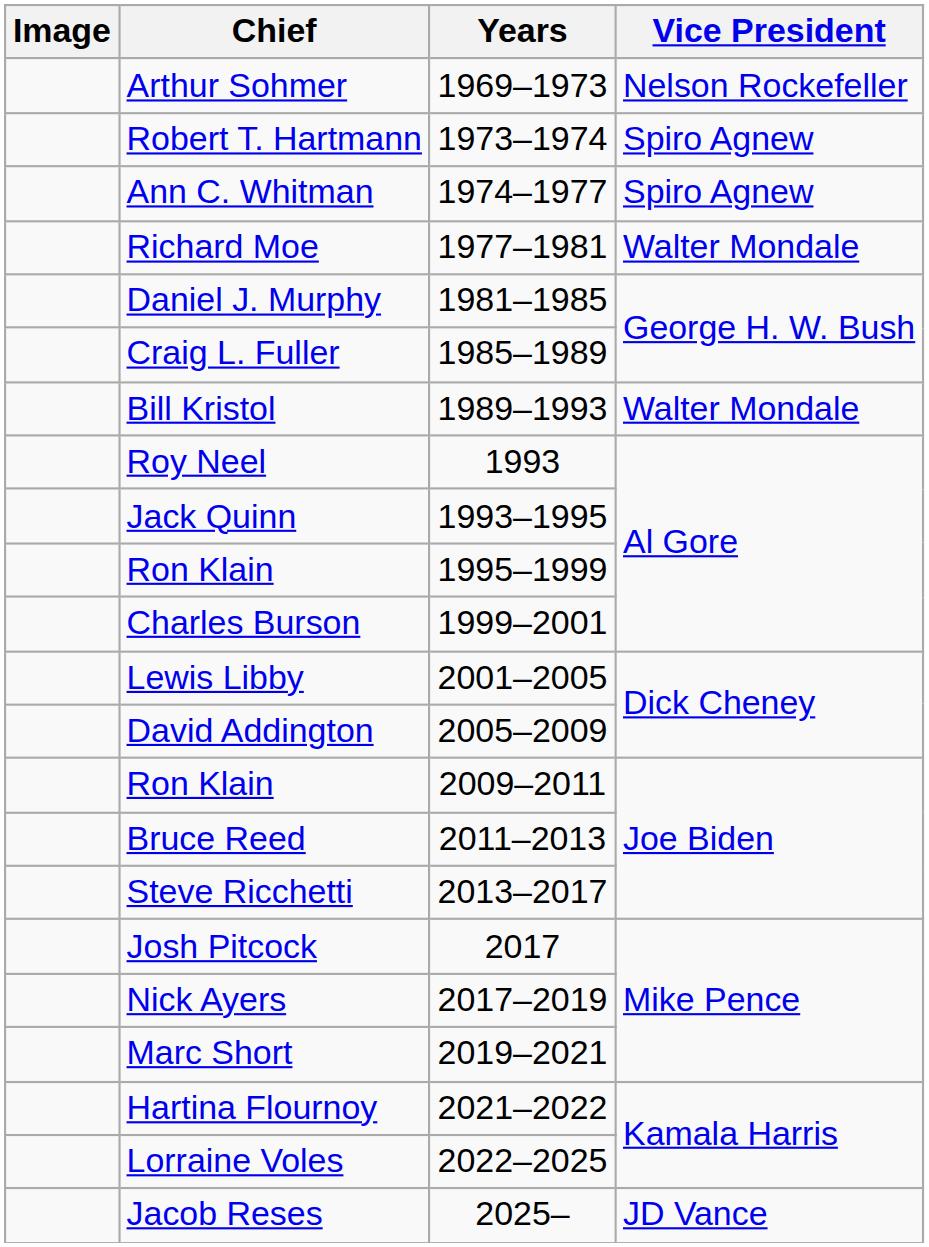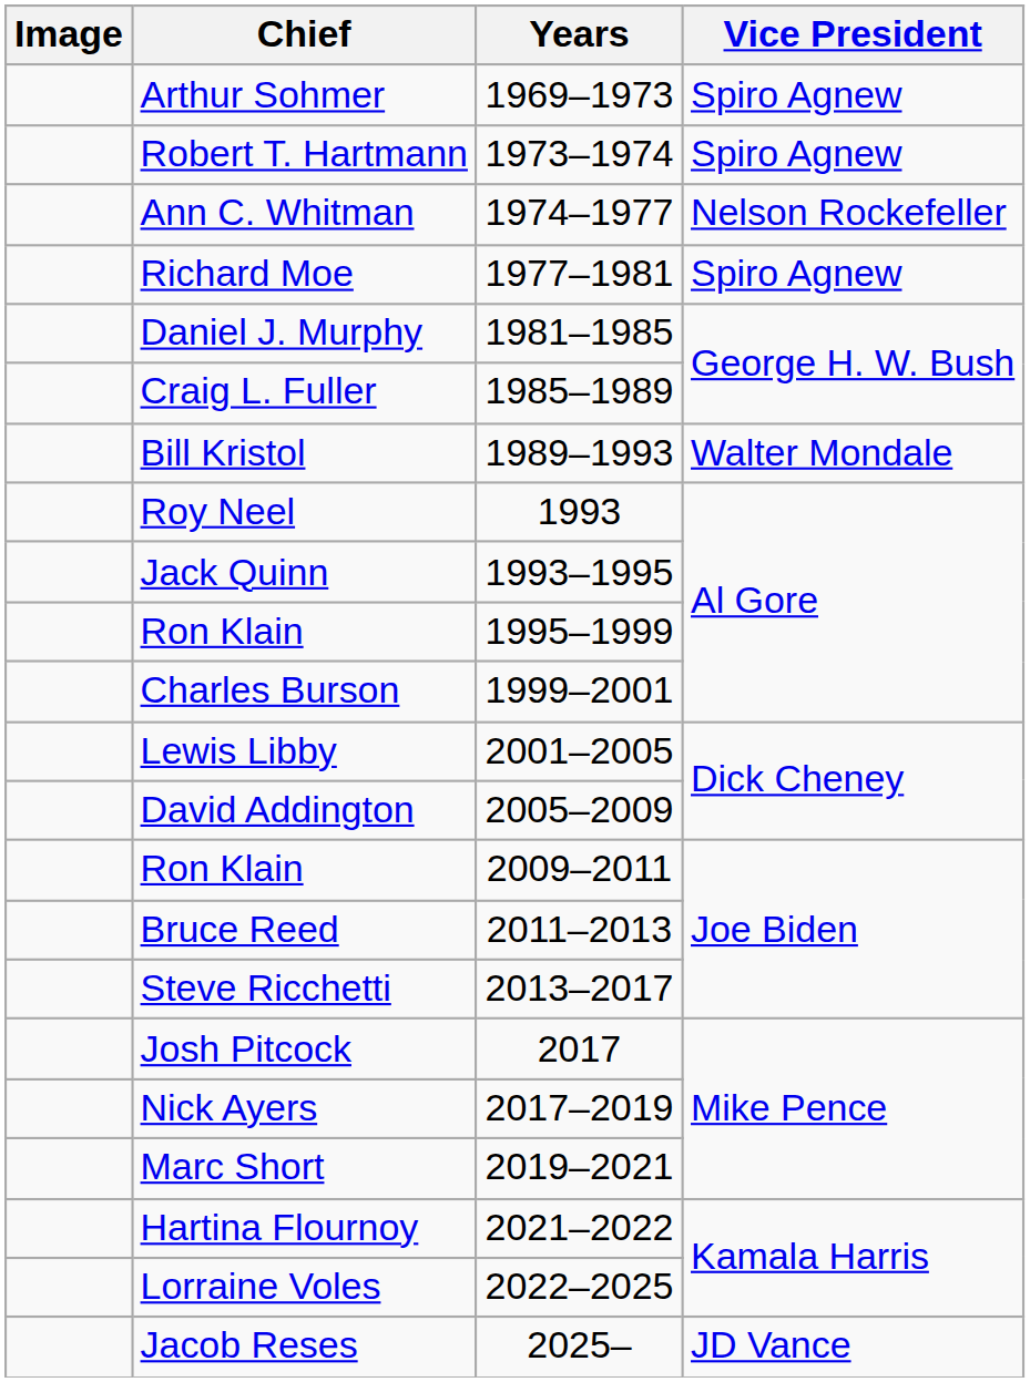 <table class="wikitable">
 <tr>
 <th>Image</th>
 <th>Chief</th>
 <th>Years</th>
 <th><a href='#'>Vice President</a></th>
 </tr>
 <tr>
 <td></td>
 <td><a href='#'>Arthur Sohmer</a></td>
 <td style="text-align:center;">1969–1973</td>
-<td><a href='#'>Nelson Rockefeller</a></td>
+<td><a href='#'>Spiro Agnew</a></td>
 </tr>
 <tr>
 <td></td>
 <td><a href='#'>Robert T. Hartmann</a></td>
 <td style="text-align:center;">1973–1974</td>
 <td><a href='#'>Spiro Agnew</a></td>
 </tr>
 <tr>
 <td></td>
 <td><a href='#'>Ann C. Whitman</a></td>
 <td style="text-align:center;">1974–1977</td>
-<td><a href='#'>Spiro Agnew</a></td>
+<td><a href='#'>Nelson Rockefeller</a></td>
 </tr>
 <tr>
 <td></td>
 <td><a href='#'>Richard Moe</a></td>
 <td style="text-align:center;">1977–1981</td>
-<td><a href='#'>Walter Mondale</a></td>
+<td><a href='#'>Spiro Agnew</a></td>
 </tr>
 <tr>
 <td></td>
 <td><a href='#'>Daniel J. Murphy</a></td>
 <td style="text-align:center;">1981–1985</td>
 <td rowspan="2"><a href='#'>George H. W. Bush</a></td>
 </tr>
 <tr>
 <td></td>
 <td><a href='#'>Craig L. Fuller</a></td>
 <td style="text-align:center;">1985–1989</td>
 </tr>
 <tr>
 <td></td>
 <td><a href='#'>Bill Kristol</a></td>
 <td style="text-align:center;">1989–1993</td>
 <td><a href='#'>Walter Mondale</a></td>
 </tr>
 <tr>
 <td></td>
 <td><a href='#'>Roy Neel</a></td>
 <td style="text-align:center;">1993</td>
 <td rowspan="4"><a href='#'>Al Gore</a></td>
 </tr>
 <tr>
 <td></td>
 <td><a href='#'>Jack Quinn</a></td>
 <td style="text-align:center;">1993–1995</td>
 </tr>
 <tr>
 <td></td>
 <td><a href='#'>Ron Klain</a></td>
 <td style="text-align:center;">1995–1999</td>
 </tr>
 <tr>
 <td></td>
 <td><a href='#'>Charles Burson</a></td>
 <td style="text-align:center;">1999–2001</td>
 </tr>
 <tr>
 <td></td>
 <td><a href='#'>Lewis Libby</a></td>
 <td style="text-align:center;">2001–2005</td>
 <td rowspan="2"><a href='#'>Dick Cheney</a></td>
 </tr>
 <tr>
 <td></td>
 <td><a href='#'>David Addington</a></td>
 <td style="text-align:center;">2005–2009</td>
 </tr>
 <tr>
 <td></td>
 <td><a href='#'>Ron Klain</a></td>
 <td style="text-align:center;">2009–2011</td>
 <td rowspan="3"><a href='#'>Joe Biden</a></td>
 </tr>
 <tr>
 <td></td>
 <td><a href='#'>Bruce Reed</a></td>
 <td style="text-align:center;">2011–2013</td>
 </tr>
 <tr>
 <td></td>
 <td><a href='#'>Steve Ricchetti</a></td>
 <td style="text-align:center;">2013–2017</td>
 </tr>
 <tr>
 <td></td>
 <td><a href='#'>Josh Pitcock</a></td>
 <td style="text-align:center;">2017</td>
 <td rowspan="3"><a href='#'>Mike Pence</a></td>
 </tr>
 <tr>
 <td></td>
 <td><a href='#'>Nick Ayers</a></td>
 <td style="text-align:center;">2017–2019</td>
 </tr>
 <tr>
 <td></td>
 <td><a href='#'>Marc Short</a></td>
 <td style="text-align:center;">2019–2021</td>
 </tr>
 <tr>
 <td></td>
 <td><a href='#'>Hartina Flournoy</a></td>
 <td style="text-align:center;">2021–2022</td>
 <td rowspan="2"><a href='#'>Kamala Harris</a></td>
 </tr>
 <tr>
 <td></td>
 <td><a href='#'>Lorraine Voles</a></td>
 <td style="text-align:center;">2022–2025</td>
 </tr>
 <tr>
 <td></td>
 <td><a href='#'>Jacob Reses</a></td>
 <td style="text-align:center;">2025–</td>
 <td rowspan="2"><a href='#'>JD Vance</a></td>
 </tr>
 </table>
